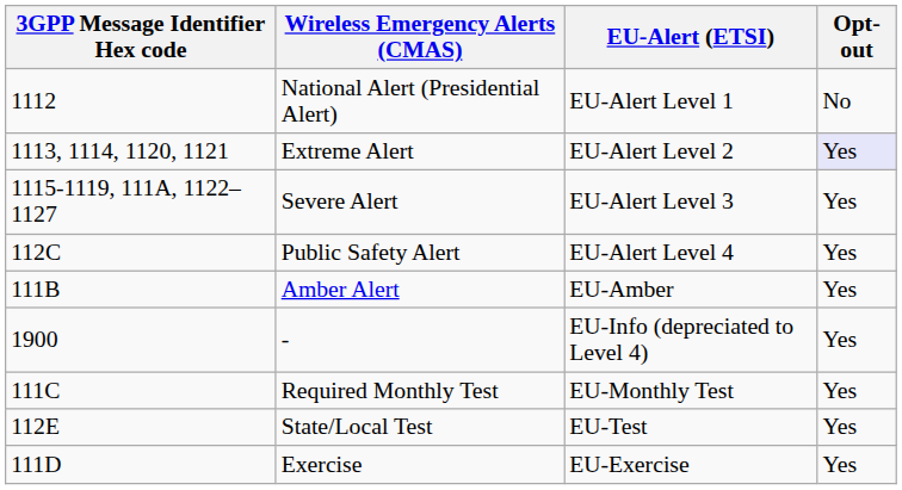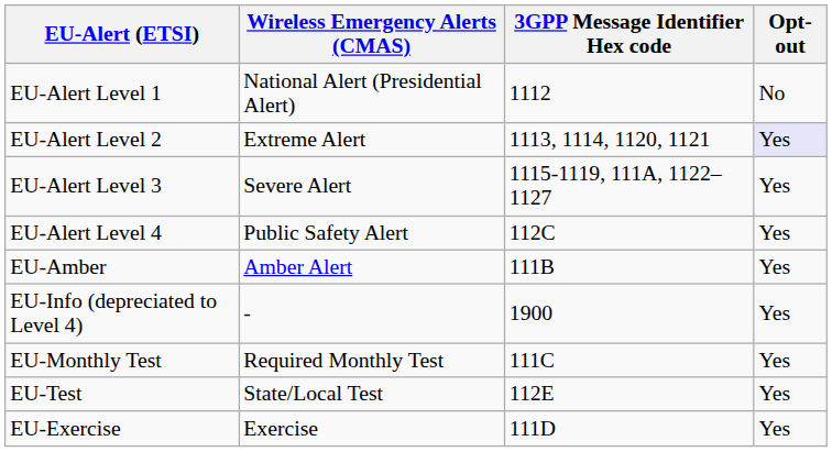 <table class="wikitable">
 <tr>
+<th><a href='#'>EU-Alert</a> (<a href='#'>ETSI</a>)</th>
+<th><a href='#'>Wireless Emergency Alerts (CMAS)</a></th>
 <th><a href='#'>3GPP</a> Message Identifier Hex code</th>
-<th><a href='#'>Wireless Emergency Alerts (CMAS)</a></th>
-<th><a href='#'>EU-Alert</a> (<a href='#'>ETSI</a>)</th>
 <th>Opt-out</th>
 </tr>
 <tr>
+<td>EU-Alert Level 1</td>
+<td>National Alert (Presidential Alert)</td>
 <td>1112</td>
-<td>National Alert (Presidential Alert)</td>
-<td>EU-Alert Level 1</td>
 <td>No</td>
 </tr>
 <tr>
+<td>EU-Alert Level 2</td>
+<td>Extreme Alert</td>
 <td>1113, 1114, 1120, 1121</td>
-<td>Extreme Alert</td>
-<td>EU-Alert Level 2</td>
 <td style="background: lavender;">Yes</td>
 </tr>
 <tr>
+<td>EU-Alert Level 3</td>
+<td>Severe Alert</td>
 <td>1115-1119, 111A, 1122–1127</td>
-<td>Severe Alert</td>
-<td>EU-Alert Level 3</td>
 <td>Yes</td>
 </tr>
 <tr>
+<td>EU-Alert Level 4</td>
+<td>Public Safety Alert</td>
 <td>112C</td>
-<td>Public Safety Alert</td>
-<td>EU-Alert Level 4</td>
 <td>Yes</td>
 </tr>
 <tr>
+<td>EU-Amber</td>
+<td><a href='#'>Amber Alert</a></td>
 <td>111B</td>
-<td><a href='#'>Amber Alert</a></td>
-<td>EU-Amber</td>
 <td>Yes</td>
 </tr>
 <tr>
+<td>EU-Info (depreciated to Level 4)</td>
+<td>-</td>
 <td>1900</td>
-<td>-</td>
-<td>EU-Info (depreciated to Level 4)</td>
 <td>Yes</td>
 </tr>
 <tr>
+<td>EU-Monthly Test</td>
+<td>Required Monthly Test</td>
 <td>111C</td>
-<td>Required Monthly Test</td>
-<td>EU-Monthly Test</td>
 <td>Yes</td>
 </tr>
 <tr>
+<td>EU-Test</td>
+<td>State/Local Test</td>
 <td>112E</td>
-<td>State/Local Test</td>
-<td>EU-Test</td>
 <td>Yes</td>
 </tr>
 <tr>
+<td>EU-Exercise</td>
+<td>Exercise</td>
 <td>111D</td>
-<td>Exercise</td>
-<td>EU-Exercise</td>
 <td>Yes</td>
 </tr>
 </table>
